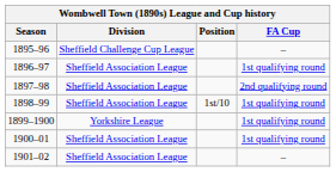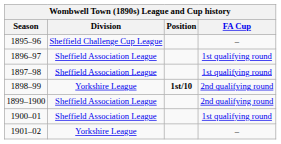 <table class="wikitable collapsible" style="font-size:75%; text-align:center;">
 <tr>
 <th colspan="6"><strong>Wombwell Town (1890s) League and Cup history</strong></th>
 </tr>
 <tr>
 <th>Season</th>
 <th>Division</th>
 <th>Position</th>
 <th><a href='#'>FA Cup</a></th>
 </tr>
 <tr>
 <td>1895–96</td>
 <td><a href='#'>Sheffield Challenge Cup League</a></td>
 <td></td>
 <td>–</td>
 </tr>
 <tr>
 <td>1896–97</td>
 <td><a href='#'>Sheffield Association League</a></td>
 <td></td>
 <td><a href='#'>1st qualifying round</a></td>
 </tr>
 <tr>
 <td>1897–98</td>
 <td><a href='#'>Sheffield Association League</a></td>
 <td></td>
+<td><a href='#'>1st qualifying round</a></td>
+</tr>
+<tr>
+<td>1898–99</td>
+<td><a href='#'>Yorkshire League</a></td>
+<td><strong>1st/10</strong></td>
 <td><a href='#'>2nd qualifying round</a></td>
 </tr>
 <tr>
-<td>1898–99</td>
+<td>1899–1900</td>
 <td><a href='#'>Sheffield Association League</a></td>
-<td>1st/10</td>
-<td><a href='#'>1st qualifying round</a></td>
-</tr>
-<tr>
-<td>1899–1900</td>
-<td><a href='#'>Yorkshire League</a></td>
 <td></td>
-<td><a href='#'>1st qualifying round</a></td>
+<td><a href='#'>2nd qualifying round</a></td>
 </tr>
 <tr>
 <td>1900–01</td>
 <td><a href='#'>Sheffield Association League</a></td>
 <td></td>
 <td><a href='#'>1st qualifying round</a></td>
 </tr>
 <tr>
 <td>1901–02</td>
-<td><a href='#'>Sheffield Association League</a></td>
+<td><a href='#'>Yorkshire League</a></td>
 <td></td>
 <td>–</td>
 </tr>
 </table>
